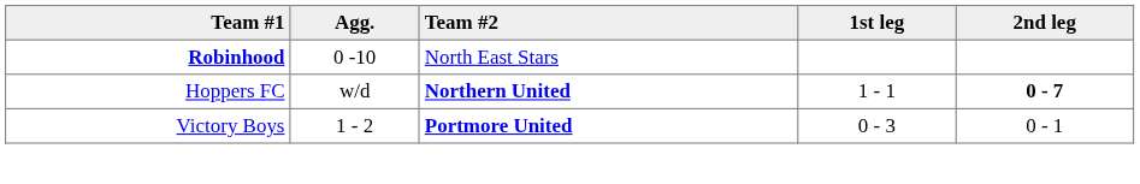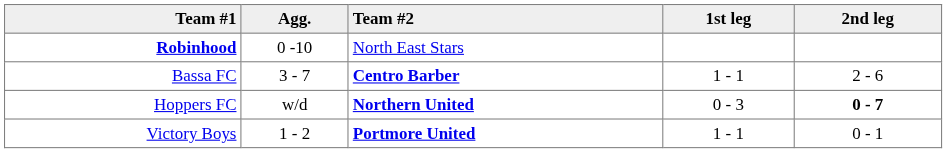 <table border=1 cellspacing=0 cellpadding=4 style="border-collapse: collapse;" width=70%>
 <tr bgcolor="efefef">
 <th align=right>Team #1</th>
 <th>Agg.</th>
 <th align=left>Team #2</th>
 <th>1st leg</th>
 <th>2nd leg</th>
 </tr>
 <tr>
 <td align=right><strong><a href='#'>Robinhood</a></strong> </td>
 <td align=center>0 -10</td>
 <td> <a href='#'>North East Stars</a></td>
 <td></td>
 <td></td>
 </tr>
 <tr>
+<td align=right><a href='#'>Bassa FC</a> </td>
+<td align=center>3 - 7</td>
+<td> <strong><a href='#'>Centro Barber</a></strong></td>
+<td align=center>1 - 1</td>
+<td align=center>2 - 6</td>
+</tr>
+<tr>
 <td align=right><a href='#'>Hoppers FC</a> </td>
 <td align=center>w/d</td>
 <td> <strong><a href='#'>Northern United</a></strong></td>
-<td align=center>1 - 1</td>
+<td align=center>0 - 3</td>
 <td align=center><strong>0 - 7</strong></td>
 </tr>
 <tr>
 <td align=right><a href='#'>Victory Boys</a> </td>
 <td align=center>1 - 2</td>
 <td> <strong><a href='#'>Portmore United</a></strong></td>
-<td align=center>0 - 3</td>
+<td align=center>1 - 1</td>
 <td align=center>0 - 1</td>
 </tr>
 </table>
